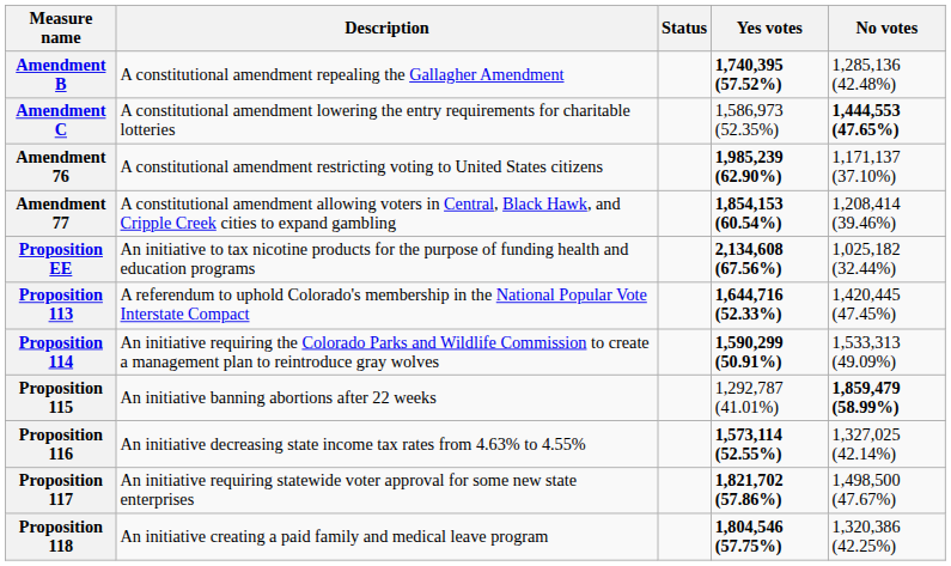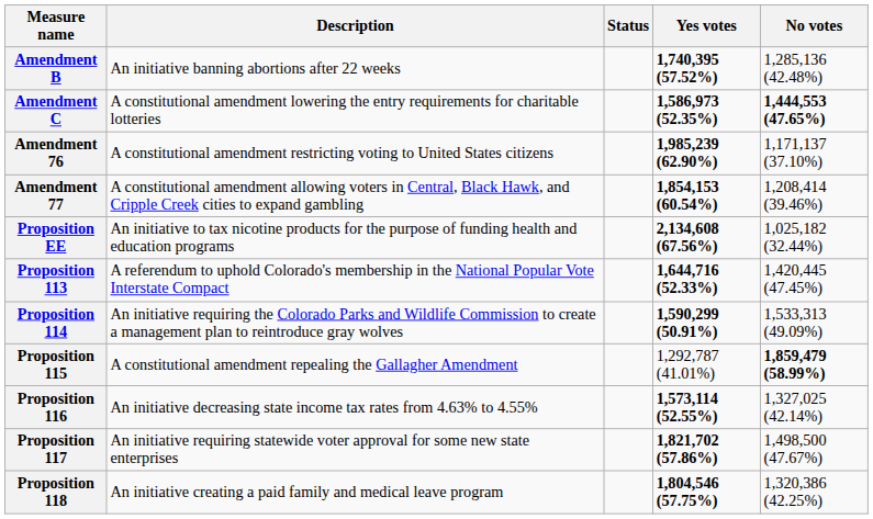 <table class="wikitable sortable plainrowheaders" style="width:100%">
 <tr>
 <th scope="col">Measure name</th>
 <th class="unsortable" scope="col">Description</th>
 <th scope="col">Status</th>
 <th scope="col">Yes votes</th>
 <th scope="col">No votes</th>
 </tr>
 <tr>
 <th scope="row"><a href='#'>Amendment B</a></th>
-<td>A constitutional amendment repealing the <a href='#'>Gallagher Amendment</a></td>
+<td>An initiative banning abortions after 22 weeks</td>
 <td></td>
 <td><strong>1,740,395 (57.52%)</strong></td>
 <td>1,285,136 (42.48%)</td>
 </tr>
 <tr>
 <th scope="row"><a href='#'>Amendment C</a></th>
 <td>A constitutional amendment lowering the entry requirements for charitable lotteries</td>
 <td></td>
-<td>1,586,973 (52.35%)</td>
+<td><strong>1,586,973 (52.35%)</strong></td>
 <td><strong>1,444,553 (47.65%)</strong></td>
 </tr>
 <tr>
 <th scope="row">Amendment 76</th>
 <td>A constitutional amendment restricting voting to United States citizens</td>
 <td></td>
 <td><strong>1,985,239 (62.90%)</strong></td>
 <td>1,171,137 (37.10%)</td>
 </tr>
 <tr>
 <th scope="row">Amendment 77</th>
 <td>A constitutional amendment allowing voters in <a href='#'>Central</a>, <a href='#'>Black Hawk</a>, and <a href='#'>Cripple Creek</a> cities to expand gambling</td>
 <td></td>
 <td><strong>1,854,153 (60.54%)</strong></td>
 <td>1,208,414 (39.46%)</td>
 </tr>
 <tr>
 <th scope="row"><a href='#'>Proposition EE</a></th>
 <td>An initiative to tax nicotine products for the purpose of funding health and education programs</td>
 <td></td>
 <td><strong>2,134,608 (67.56%)</strong></td>
 <td>1,025,182 (32.44%)</td>
 </tr>
 <tr>
 <th scope="row"><a href='#'>Proposition 113</a></th>
 <td>A referendum to uphold Colorado's membership in the <a href='#'>National Popular Vote Interstate Compact</a></td>
 <td></td>
 <td><strong>1,644,716 (52.33%)</strong></td>
 <td>1,420,445 (47.45%)</td>
 </tr>
 <tr>
 <th scope="row"><a href='#'>Proposition 114</a></th>
 <td>An initiative requiring the <a href='#'>Colorado Parks and Wildlife Commission</a> to create a management plan to reintroduce gray wolves</td>
 <td></td>
 <td><strong>1,590,299 (50.91%)</strong></td>
 <td>1,533,313 (49.09%)</td>
 </tr>
 <tr>
 <th scope="row">Proposition 115</th>
-<td>An initiative banning abortions after 22 weeks</td>
+<td>A constitutional amendment repealing the <a href='#'>Gallagher Amendment</a></td>
 <td></td>
 <td>1,292,787 (41.01%)</td>
 <td><strong>1,859,479 (58.99%)</strong></td>
 </tr>
 <tr>
 <th scope="row">Proposition 116</th>
 <td>An initiative decreasing state income tax rates from 4.63% to 4.55%</td>
 <td></td>
 <td><strong>1,573,114 (52.55%)</strong></td>
 <td>1,327,025 (42.14%)</td>
 </tr>
 <tr>
 <th scope="row">Proposition 117</th>
 <td>An initiative requiring statewide voter approval for some new state enterprises</td>
 <td></td>
 <td><strong>1,821,702 (57.86%)</strong></td>
 <td>1,498,500 (47.67%)</td>
 </tr>
 <tr>
 <th scope="row">Proposition 118</th>
 <td>An initiative creating a paid family and medical leave program</td>
 <td></td>
 <td><strong>1,804,546 (57.75%)</strong></td>
 <td>1,320,386 (42.25%)</td>
 </tr>
 </table>
